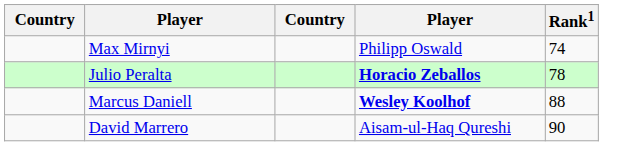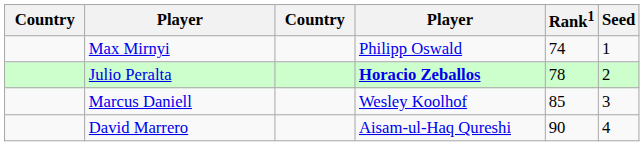 <table class="sortable wikitable">
 <tr>
 <th width="70">Country</th>
 <th width="175">Player</th>
 <th width="70">Country</th>
 <th width="175">Player</th>
 <th>Rank<sup>1</sup></th>
+<th>Seed</th>
 </tr>
 <tr>
 <td></td>
 <td><a href='#'>Max Mirnyi</a></td>
 <td></td>
 <td><a href='#'>Philipp Oswald</a></td>
 <td>74</td>
+<td>1</td>
 </tr>
 <tr style="background:#cfc;">
 <td></td>
 <td><a href='#'>Julio Peralta</a></td>
 <td></td>
 <td><strong><a href='#'>Horacio Zeballos</a></strong></td>
 <td>78</td>
+<td>2</td>
 </tr>
 <tr>
 <td></td>
 <td><a href='#'>Marcus Daniell</a></td>
 <td></td>
-<td><strong><a href='#'>Wesley Koolhof</a></strong></td>
-<td>88</td>
+<td><a href='#'>Wesley Koolhof</a></td>
+<td>85</td>
+<td>3</td>
 </tr>
 <tr>
 <td></td>
 <td><a href='#'>David Marrero</a></td>
 <td></td>
 <td><a href='#'>Aisam-ul-Haq Qureshi</a></td>
 <td>90</td>
+<td>4</td>
 </tr>
 </table>
